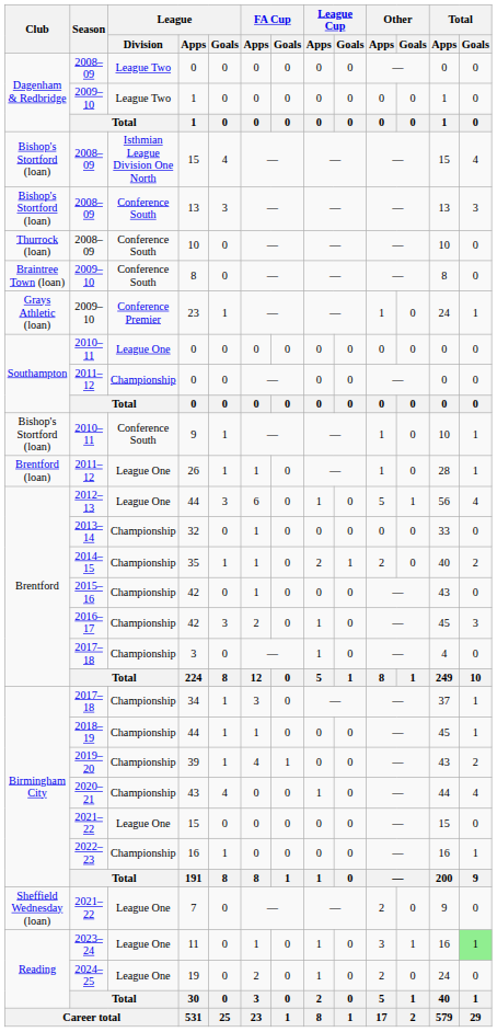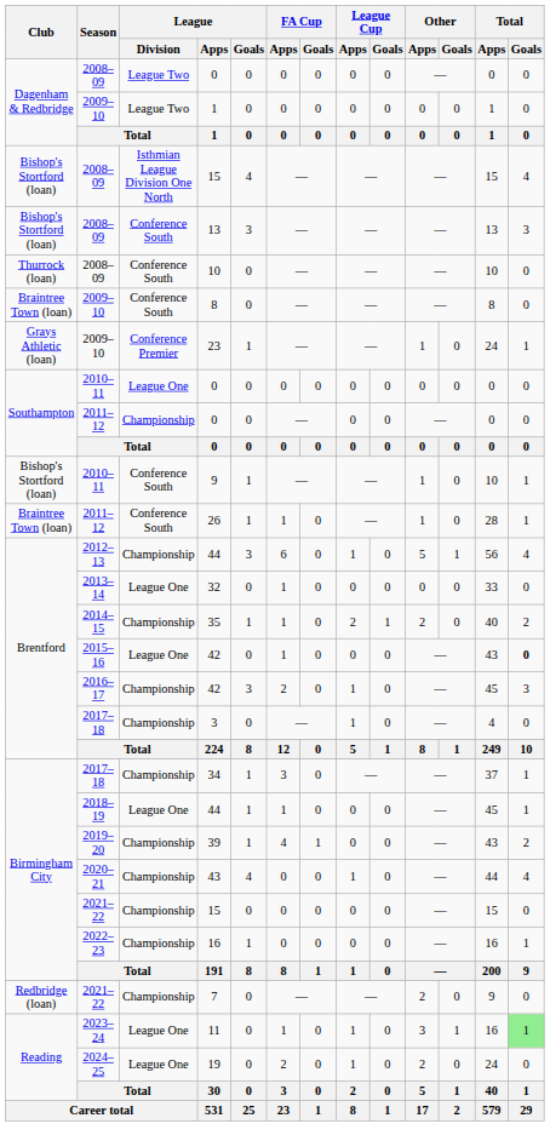 <table class=wikitable style="text-align:center">
 <tr>
 <th rowspan=2>Club</th>
 <th rowspan=2>Season</th>
 <th colspan=3>League</th>
 <th colspan=2><a href='#'>FA Cup</a></th>
 <th colspan=2><a href='#'>League Cup</a></th>
 <th colspan=2>Other</th>
 <th colspan=2>Total</th>
 </tr>
 <tr>
 <th>Division</th>
 <th>Apps</th>
 <th>Goals</th>
 <th>Apps</th>
 <th>Goals</th>
 <th>Apps</th>
 <th>Goals</th>
 <th>Apps</th>
 <th>Goals</th>
 <th>Apps</th>
 <th>Goals</th>
 </tr>
 <tr>
 <td rowspan=3><a href='#'>Dagenham & Redbridge</a></td>
 <td><a href='#'>2008–09</a></td>
 <td><a href='#'>League Two</a></td>
 <td>0</td>
 <td>0</td>
 <td>0</td>
 <td>0</td>
 <td>0</td>
 <td>0</td>
 <td colspan=2>—</td>
 <td>0</td>
 <td>0</td>
 </tr>
 <tr>
 <td><a href='#'>2009–10</a></td>
 <td>League Two</td>
 <td>1</td>
 <td>0</td>
 <td>0</td>
 <td>0</td>
 <td>0</td>
 <td>0</td>
 <td>0</td>
 <td>0</td>
 <td>1</td>
 <td>0</td>
 </tr>
 <tr>
 <th colspan=2>Total</th>
 <th>1</th>
 <th>0</th>
 <th>0</th>
 <th>0</th>
 <th>0</th>
 <th>0</th>
 <th>0</th>
 <th>0</th>
 <th>1</th>
 <th>0</th>
 </tr>
 <tr>
 <td><a href='#'>Bishop's Stortford</a> (loan)</td>
 <td><a href='#'>2008–09</a></td>
 <td><a href='#'>Isthmian League Division One North</a></td>
 <td>15</td>
 <td>4</td>
 <td colspan=2>—</td>
 <td colspan=2>—</td>
 <td colspan=2>—</td>
 <td>15</td>
 <td>4</td>
 </tr>
 <tr>
 <td><a href='#'>Bishop's Stortford</a> (loan)</td>
 <td><a href='#'>2008–09</a></td>
 <td><a href='#'>Conference South</a></td>
 <td>13</td>
 <td>3</td>
 <td colspan=2>—</td>
 <td colspan=2>—</td>
 <td colspan=2>—</td>
 <td>13</td>
 <td>3</td>
 </tr>
 <tr>
 <td><a href='#'>Thurrock</a> (loan)</td>
 <td>2008–09</td>
 <td>Conference South</td>
 <td>10</td>
 <td>0</td>
 <td colspan=2>—</td>
 <td colspan=2>—</td>
 <td colspan=2>—</td>
 <td>10</td>
 <td>0</td>
 </tr>
 <tr>
 <td><a href='#'>Braintree Town</a> (loan)</td>
 <td><a href='#'>2009–10</a></td>
 <td>Conference South</td>
 <td>8</td>
 <td>0</td>
 <td colspan=2>—</td>
 <td colspan=2>—</td>
 <td colspan=2>—</td>
 <td>8</td>
 <td>0</td>
 </tr>
 <tr>
 <td><a href='#'>Grays Athletic</a> (loan)</td>
 <td>2009–10</td>
 <td><a href='#'>Conference Premier</a></td>
 <td>23</td>
 <td>1</td>
 <td colspan=2>—</td>
 <td colspan=2>—</td>
 <td>1</td>
 <td>0</td>
 <td>24</td>
 <td>1</td>
 </tr>
 <tr>
 <td rowspan=3><a href='#'>Southampton</a></td>
 <td><a href='#'>2010–11</a></td>
 <td><a href='#'>League One</a></td>
 <td>0</td>
 <td>0</td>
 <td>0</td>
 <td>0</td>
 <td>0</td>
 <td>0</td>
 <td>0</td>
 <td>0</td>
 <td>0</td>
 <td>0</td>
 </tr>
 <tr>
 <td><a href='#'>2011–12</a></td>
 <td><a href='#'>Championship</a></td>
 <td>0</td>
 <td>0</td>
 <td colspan=2>—</td>
 <td>0</td>
 <td>0</td>
 <td colspan=2>—</td>
 <td>0</td>
 <td>0</td>
 </tr>
 <tr>
 <th colspan=2>Total</th>
 <th>0</th>
 <th>0</th>
 <th>0</th>
 <th>0</th>
 <th>0</th>
 <th>0</th>
 <th>0</th>
 <th>0</th>
 <th>0</th>
 <th>0</th>
 </tr>
 <tr>
 <td>Bishop's Stortford (loan)</td>
 <td><a href='#'>2010–11</a></td>
 <td>Conference South</td>
 <td>9</td>
 <td>1</td>
 <td colspan=2>—</td>
 <td colspan=2>—</td>
 <td>1</td>
 <td>0</td>
 <td>10</td>
 <td>1</td>
 </tr>
 <tr>
-<td><a href='#'>Brentford</a> (loan)</td>
+<td><a href='#'>Braintree Town</a> (loan)</td>
 <td><a href='#'>2011–12</a></td>
-<td>League One</td>
+<td>Conference South</td>
 <td>26</td>
 <td>1</td>
 <td>1</td>
 <td>0</td>
 <td colspan=2>—</td>
 <td>1</td>
 <td>0</td>
 <td>28</td>
 <td>1</td>
 </tr>
 <tr>
 <td rowspan=7>Brentford</td>
 <td><a href='#'>2012–13</a></td>
-<td>League One</td>
+<td>Championship</td>
 <td>44</td>
 <td>3</td>
 <td>6</td>
 <td>0</td>
 <td>1</td>
 <td>0</td>
 <td>5</td>
 <td>1</td>
 <td>56</td>
 <td>4</td>
 </tr>
 <tr>
 <td><a href='#'>2013–14</a></td>
-<td>Championship</td>
+<td>League One</td>
 <td>32</td>
 <td>0</td>
 <td>1</td>
 <td>0</td>
 <td>0</td>
 <td>0</td>
 <td>0</td>
 <td>0</td>
 <td>33</td>
 <td>0</td>
 </tr>
 <tr>
 <td><a href='#'>2014–15</a></td>
 <td>Championship</td>
 <td>35</td>
 <td>1</td>
 <td>1</td>
 <td>0</td>
 <td>2</td>
 <td>1</td>
 <td>2</td>
 <td>0</td>
 <td>40</td>
 <td>2</td>
 </tr>
 <tr>
 <td><a href='#'>2015–16</a></td>
-<td>Championship</td>
+<td>League One</td>
 <td>42</td>
 <td>0</td>
 <td>1</td>
 <td>0</td>
 <td>0</td>
 <td>0</td>
 <td colspan=2>—</td>
 <td>43</td>
-<td>0</td>
+<td><strong>0</strong></td>
 </tr>
 <tr>
 <td><a href='#'>2016–17</a></td>
 <td>Championship</td>
 <td>42</td>
 <td>3</td>
 <td>2</td>
 <td>0</td>
 <td>1</td>
 <td>0</td>
 <td colspan=2>—</td>
 <td>45</td>
 <td>3</td>
 </tr>
 <tr>
 <td><a href='#'>2017–18</a></td>
 <td>Championship</td>
 <td>3</td>
 <td>0</td>
 <td colspan=2>—</td>
 <td>1</td>
 <td>0</td>
 <td colspan=2>—</td>
 <td>4</td>
 <td>0</td>
 </tr>
 <tr>
 <th colspan=2>Total</th>
 <th>224</th>
 <th>8</th>
 <th>12</th>
 <th>0</th>
 <th>5</th>
 <th>1</th>
 <th>8</th>
 <th>1</th>
 <th>249</th>
 <th>10</th>
 </tr>
 <tr>
 <td rowspan=7><a href='#'>Birmingham City</a></td>
 <td><a href='#'>2017–18</a></td>
 <td>Championship</td>
 <td>34</td>
 <td>1</td>
 <td>3</td>
 <td>0</td>
 <td colspan=2>—</td>
 <td colspan=2>—</td>
 <td>37</td>
 <td>1</td>
 </tr>
 <tr>
 <td><a href='#'>2018–19</a></td>
-<td>Championship</td>
+<td>League One</td>
 <td>44</td>
 <td>1</td>
 <td>1</td>
 <td>0</td>
 <td>0</td>
 <td>0</td>
 <td colspan=2>—</td>
 <td>45</td>
 <td>1</td>
 </tr>
 <tr>
 <td><a href='#'>2019–20</a></td>
 <td>Championship</td>
 <td>39</td>
 <td>1</td>
 <td>4</td>
 <td>1</td>
 <td>0</td>
 <td>0</td>
 <td colspan=2>—</td>
 <td>43</td>
 <td>2</td>
 </tr>
 <tr>
 <td><a href='#'>2020–21</a></td>
 <td>Championship</td>
 <td>43</td>
 <td>4</td>
 <td>0</td>
 <td>0</td>
 <td>1</td>
 <td>0</td>
 <td colspan="2">—</td>
 <td>44</td>
 <td>4</td>
 </tr>
 <tr>
 <td><a href='#'>2021–22</a></td>
-<td>League One</td>
+<td>Championship</td>
 <td>15</td>
 <td>0</td>
 <td>0</td>
 <td>0</td>
 <td>0</td>
 <td>0</td>
 <td colspan="2">—</td>
 <td>15</td>
 <td>0</td>
 </tr>
 <tr>
 <td><a href='#'>2022–23</a></td>
 <td>Championship</td>
 <td>16</td>
 <td>1</td>
 <td>0</td>
 <td>0</td>
 <td>0</td>
 <td>0</td>
 <td colspan="2">—</td>
 <td>16</td>
 <td>1</td>
 </tr>
 <tr>
 <th colspan=2>Total</th>
 <th>191</th>
 <th>8</th>
 <th>8</th>
 <th>1</th>
 <th>1</th>
 <th>0</th>
 <th colspan=2>—</th>
 <th>200</th>
 <th>9</th>
 </tr>
 <tr>
-<td><a href='#'>Sheffield Wednesday</a> (loan)</td>
+<td><a href='#'>Redbridge</a> (loan)</td>
 <td><a href='#'>2021–22</a></td>
-<td>League One</td>
+<td>Championship</td>
 <td>7</td>
 <td>0</td>
 <td colspan="2">—</td>
 <td colspan="2">—</td>
 <td>2</td>
 <td>0</td>
 <td>9</td>
 <td>0</td>
 </tr>
 <tr>
 <td rowspan="3"><a href='#'>Reading</a></td>
 <td><a href='#'>2023–24</a></td>
 <td>League One</td>
 <td>11</td>
 <td>0</td>
 <td>1</td>
 <td>0</td>
 <td>1</td>
 <td>0</td>
 <td>3</td>
 <td>1</td>
 <td>16</td>
 <td style="background: lightgreen;">1</td>
 </tr>
 <tr>
 <td><a href='#'>2024–25</a></td>
 <td>League One</td>
 <td>19</td>
 <td>0</td>
 <td>2</td>
 <td>0</td>
 <td>1</td>
 <td>0</td>
 <td>2</td>
 <td>0</td>
 <td>24</td>
 <td>0</td>
 </tr>
 <tr>
 <th colspan="2">Total</th>
 <th>30</th>
 <th>0</th>
 <th>3</th>
 <th>0</th>
 <th>2</th>
 <th>0</th>
 <th>5</th>
 <th>1</th>
 <th>40</th>
 <th>1</th>
 </tr>
 <tr>
 <th colspan=3>Career total</th>
 <th>531</th>
 <th>25</th>
 <th>23</th>
 <th>1</th>
 <th>8</th>
 <th>1</th>
 <th>17</th>
 <th>2</th>
 <th>579</th>
 <th>29</th>
 </tr>
 </table>
